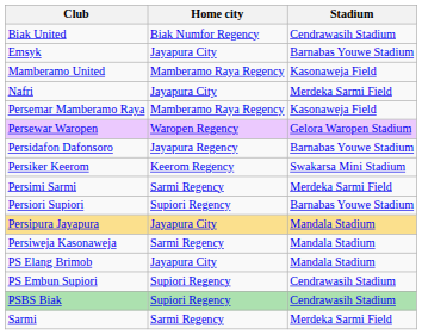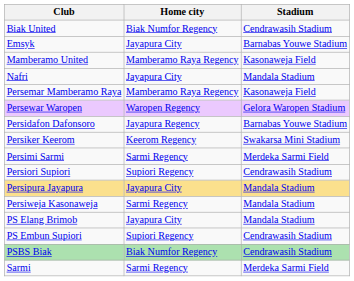 <table class="wikitable sortable">
 <tr>
 <th>Club</th>
 <th>Home city</th>
 <th>Stadium</th>
 </tr>
 <tr>
 <td><a href='#'>Biak United</a></td>
 <td><a href='#'>Biak Numfor Regency</a></td>
 <td><a href='#'>Cendrawasih Stadium</a></td>
 </tr>
 <tr>
 <td><a href='#'>Emsyk</a></td>
 <td><a href='#'>Jayapura City</a></td>
 <td><a href='#'>Barnabas Youwe Stadium</a></td>
 </tr>
 <tr>
 <td><a href='#'>Mamberamo United</a></td>
 <td><a href='#'>Mamberamo Raya Regency</a></td>
 <td><a href='#'>Kasonaweja Field</a></td>
 </tr>
 <tr>
 <td><a href='#'>Nafri</a></td>
 <td><a href='#'>Jayapura City</a></td>
-<td><a href='#'>Merdeka Sarmi Field</a></td>
+<td><a href='#'>Mandala Stadium</a></td>
 </tr>
 <tr>
 <td><a href='#'>Persemar Mamberamo Raya</a></td>
 <td><a href='#'>Mamberamo Raya Regency</a></td>
 <td><a href='#'>Kasonaweja Field</a></td>
 </tr>
 <tr style="background:#ebc9fe;">
 <td><a href='#'>Persewar Waropen</a></td>
 <td><a href='#'>Waropen Regency</a></td>
 <td><a href='#'>Gelora Waropen Stadium</a></td>
 </tr>
 <tr>
 <td><a href='#'>Persidafon Dafonsoro</a></td>
 <td><a href='#'>Jayapura Regency</a></td>
 <td><a href='#'>Barnabas Youwe Stadium</a></td>
 </tr>
 <tr>
 <td><a href='#'>Persiker Keerom</a></td>
 <td><a href='#'>Keerom Regency</a></td>
 <td><a href='#'>Swakarsa Mini Stadium</a></td>
 </tr>
 <tr>
 <td><a href='#'>Persimi Sarmi</a></td>
 <td><a href='#'>Sarmi Regency</a></td>
 <td><a href='#'>Merdeka Sarmi Field</a></td>
 </tr>
 <tr>
 <td><a href='#'>Persiori Supiori</a></td>
 <td><a href='#'>Supiori Regency</a></td>
-<td><a href='#'>Barnabas Youwe Stadium</a></td>
+<td><a href='#'>Cendrawasih Stadium</a></td>
 </tr>
 <tr style="background:#fbe08d;">
 <td><a href='#'>Persipura Jayapura</a></td>
 <td><a href='#'>Jayapura City</a></td>
 <td><a href='#'>Mandala Stadium</a></td>
 </tr>
 <tr>
 <td><a href='#'>Persiweja Kasonaweja</a></td>
 <td><a href='#'>Sarmi Regency</a></td>
 <td><a href='#'>Mandala Stadium</a></td>
 </tr>
 <tr>
 <td><a href='#'>PS Elang Brimob</a></td>
 <td><a href='#'>Jayapura City</a></td>
 <td><a href='#'>Mandala Stadium</a></td>
 </tr>
 <tr>
 <td><a href='#'>PS Embun Supiori</a></td>
 <td><a href='#'>Supiori Regency</a></td>
 <td><a href='#'>Cendrawasih Stadium</a></td>
 </tr>
 <tr style="background:#ace1af;">
 <td><a href='#'>PSBS Biak</a></td>
-<td><a href='#'>Supiori Regency</a></td>
+<td><a href='#'>Biak Numfor Regency</a></td>
 <td><a href='#'>Cendrawasih Stadium</a></td>
 </tr>
 <tr>
 <td><a href='#'>Sarmi</a></td>
 <td><a href='#'>Sarmi Regency</a></td>
 <td><a href='#'>Merdeka Sarmi Field</a></td>
 </tr>
 </table>
